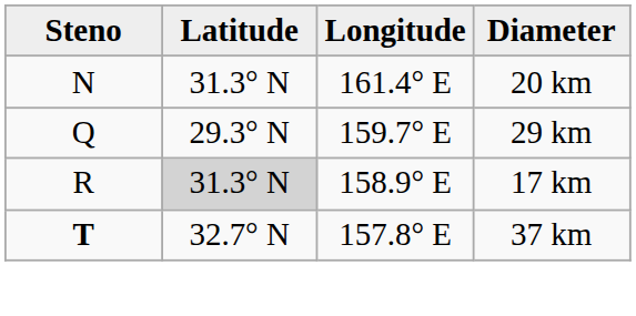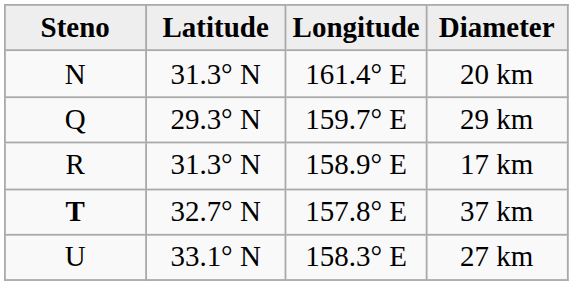 <table class="wikitable">
 <tr>
 <th width="25%" style="background:#eeeeee;">Steno</th>
 <th width="25%" style="background:#eeeeee;">Latitude</th>
 <th width="25%" style="background:#eeeeee;">Longitude</th>
 <th width="25%" style="background:#eeeeee;">Diameter</th>
 </tr>
 <tr>
 <td align="center">N</td>
 <td align="center">31.3° N</td>
 <td align="center">161.4° E</td>
 <td align="center">20 km</td>
 </tr>
 <tr>
 <td align="center">Q</td>
 <td align="center">29.3° N</td>
 <td align="center">159.7° E</td>
 <td align="center">29 km</td>
 </tr>
 <tr>
 <td align="center">R</td>
-<td align="center" style="background: lightgrey;">31.3° N</td>
+<td align="center">31.3° N</td>
 <td align="center">158.9° E</td>
 <td align="center">17 km</td>
 </tr>
 <tr>
 <td align="center"><strong>T</strong></td>
 <td align="center">32.7° N</td>
 <td align="center">157.8° E</td>
 <td align="center">37 km</td>
 </tr>
+<tr>
+<td align="center">U</td>
+<td align="center">33.1° N</td>
+<td align="center">158.3° E</td>
+<td align="center">27 km</td>
+</tr>
 </table>
